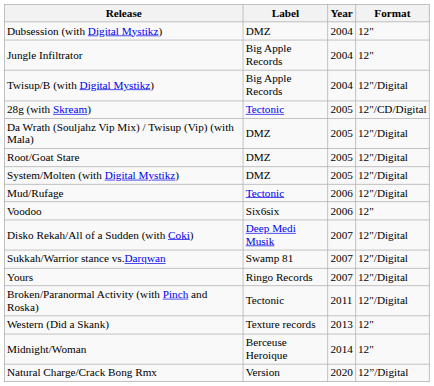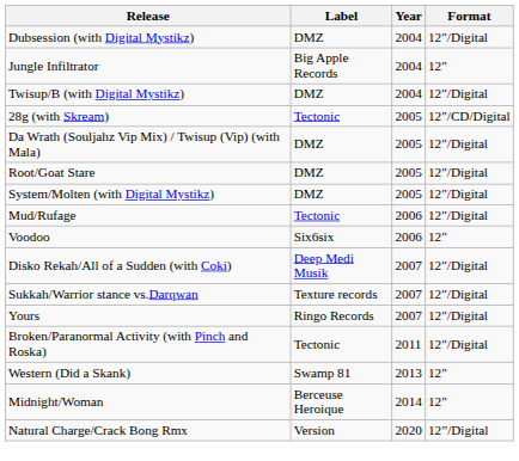 <table class="wikitable">
 <tr>
 <th>Release</th>
 <th>Label</th>
 <th>Year</th>
 <th>Format</th>
 </tr>
 <tr>
 <td>Dubsession (with <a href='#'>Digital Mystikz</a>)</td>
 <td>DMZ</td>
 <td>2004</td>
-<td>12"</td>
+<td>12"/Digital</td>
 </tr>
 <tr>
 <td>Jungle Infiltrator</td>
 <td>Big Apple Records</td>
 <td>2004</td>
 <td>12"</td>
 </tr>
 <tr>
 <td>Twisup/B (with <a href='#'>Digital Mystikz</a>)</td>
-<td>Big Apple Records</td>
+<td>DMZ</td>
 <td>2004</td>
 <td>12"/Digital</td>
 </tr>
 <tr>
 <td>28g (with <a href='#'>Skream</a>)</td>
 <td><a href='#'>Tectonic</a></td>
 <td>2005</td>
 <td>12"/CD/Digital</td>
 </tr>
 <tr>
 <td>Da Wrath (Souljahz Vip Mix) / Twisup (Vip) (with Mala)</td>
 <td>DMZ</td>
 <td>2005</td>
 <td>12"/Digital</td>
 </tr>
 <tr>
 <td>Root/Goat Stare</td>
 <td>DMZ</td>
 <td>2005</td>
 <td>12"/Digital</td>
 </tr>
 <tr>
 <td>System/Molten (with <a href='#'>Digital Mystikz</a>)</td>
 <td>DMZ</td>
 <td>2005</td>
 <td>12"/Digital</td>
 </tr>
 <tr>
 <td>Mud/Rufage</td>
 <td><a href='#'>Tectonic</a></td>
 <td>2006</td>
 <td>12"/Digital</td>
 </tr>
 <tr>
 <td>Voodoo</td>
 <td>Six6six</td>
 <td>2006</td>
 <td>12"</td>
 </tr>
 <tr>
 <td>Disko Rekah/All of a Sudden (with <a href='#'>Coki</a>)</td>
 <td><a href='#'>Deep Medi Musik</a></td>
 <td>2007</td>
 <td>12"/Digital</td>
 </tr>
 <tr>
 <td>Sukkah/Warrior stance vs.<a href='#'>Darqwan</a></td>
-<td>Swamp 81</td>
+<td>Texture records</td>
 <td>2007</td>
 <td>12"/Digital</td>
 </tr>
 <tr>
 <td>Yours</td>
 <td>Ringo Records</td>
 <td>2007</td>
 <td>12"/Digital</td>
 </tr>
 <tr>
 <td>Broken/Paranormal Activity (with <a href='#'>Pinch</a> and Roska)</td>
 <td>Tectonic</td>
 <td>2011</td>
 <td>12"/Digital</td>
 </tr>
 <tr>
 <td>Western (Did a Skank)</td>
-<td>Texture records</td>
+<td>Swamp 81</td>
 <td>2013</td>
 <td>12"</td>
 </tr>
 <tr>
 <td>Midnight/Woman</td>
 <td>Berceuse Heroique</td>
 <td>2014</td>
 <td>12"</td>
 </tr>
 <tr>
 <td>Natural Charge/Crack Bong Rmx</td>
 <td>Version</td>
 <td>2020</td>
 <td>12”/Digital</td>
 </tr>
 </table>
